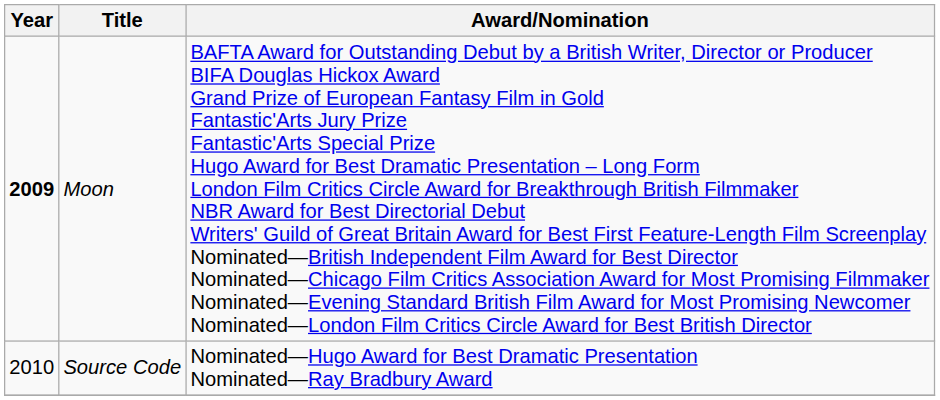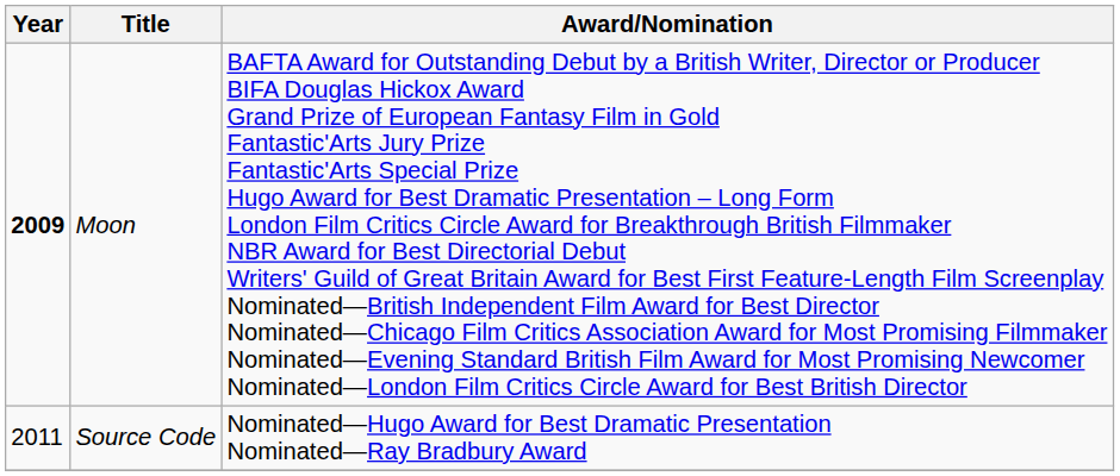 <table class="wikitable">
 <tr>
 <th>Year</th>
 <th>Title</th>
 <th>Award/Nomination</th>
 </tr>
 <tr>
 <td><strong>2009</strong></td>
 <td><em>Moon</em></td>
 <td><a href='#'>BAFTA Award for Outstanding Debut by a British Writer, Director or Producer</a><br><a href='#'>BIFA Douglas Hickox Award</a><br><a href='#'>Grand Prize of European Fantasy Film in Gold</a><br><a href='#'>Fantastic'Arts Jury Prize</a><br><a href='#'>Fantastic'Arts Special Prize</a><br><a href='#'>Hugo Award for Best Dramatic Presentation – Long Form</a><br><a href='#'>London Film Critics Circle Award for Breakthrough British Filmmaker</a><br><a href='#'>NBR Award for Best Directorial Debut</a><br><a href='#'>Writers' Guild of Great Britain Award for Best First Feature-Length Film Screenplay</a><br>Nominated—<a href='#'>British Independent Film Award for Best Director</a><br>Nominated—<a href='#'>Chicago Film Critics Association Award for Most Promising Filmmaker</a><br>Nominated—<a href='#'>Evening Standard British Film Award for Most Promising Newcomer</a><br>Nominated—<a href='#'>London Film Critics Circle Award for Best British Director</a></td>
 </tr>
 <tr>
-<td>2010</td>
+<td>2011</td>
 <td><em>Source Code</em></td>
 <td>Nominated—<a href='#'>Hugo Award for Best Dramatic Presentation</a><br>Nominated—<a href='#'>Ray Bradbury Award</a></td>
 </tr>
 <tr>
 </tr>
 </table>
